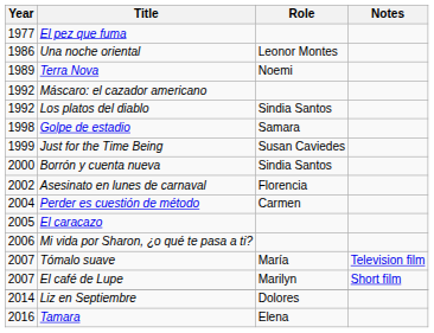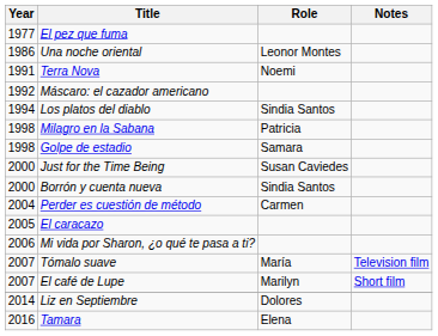 <table class="wikitable sortable">
 <tr>
 <th>Year</th>
 <th>Title</th>
 <th>Role</th>
 <th>Notes</th>
 </tr>
 <tr>
 <td>1977</td>
 <td><em><a href='#'>El pez que fuma</a></em></td>
 <td></td>
 <td></td>
 </tr>
 <tr>
 <td>1986</td>
 <td><em>Una noche oriental</em></td>
 <td>Leonor Montes</td>
 <td></td>
 </tr>
 <tr>
-<td>1989</td>
+<td>1991</td>
 <td><em><a href='#'>Terra Nova</a></em></td>
 <td>Noemi</td>
 <td></td>
 </tr>
 <tr>
 <td>1992</td>
 <td><em>Máscaro: el cazador americano</em></td>
 <td></td>
 <td></td>
 </tr>
 <tr>
-<td>1992</td>
+<td>1994</td>
 <td><em>Los platos del diablo</em></td>
 <td>Sindia Santos</td>
+<td></td>
+</tr>
+<tr>
+<td>1998</td>
+<td><em><a href='#'>Milagro en la Sabana</a></em></td>
+<td>Patricia</td>
 <td></td>
 </tr>
 <tr>
 <td>1998</td>
 <td><em><a href='#'>Golpe de estadio</a></em></td>
 <td>Samara</td>
 <td></td>
 </tr>
 <tr>
-<td>1999</td>
+<td>2000</td>
 <td><em>Just for the Time Being</em></td>
 <td>Susan Caviedes</td>
 <td></td>
 </tr>
 <tr>
 <td>2000</td>
 <td><em>Borrón y cuenta nueva</em></td>
 <td>Sindia Santos</td>
-<td></td>
-</tr>
-<tr>
-<td>2002</td>
-<td><em>Asesinato en lunes de carnaval</em></td>
-<td>Florencia</td>
 <td></td>
 </tr>
 <tr>
 <td>2004</td>
 <td><em><a href='#'>Perder es cuestión de método</a></em></td>
 <td>Carmen</td>
 <td></td>
 </tr>
 <tr>
 <td>2005</td>
 <td><em><a href='#'>El caracazo</a></em></td>
 <td></td>
 <td></td>
 </tr>
 <tr>
 <td>2006</td>
 <td><em>Mi vida por Sharon, ¿o qué te pasa a ti?</em></td>
 <td></td>
 <td></td>
 </tr>
 <tr>
 <td>2007</td>
 <td><em>Tómalo suave</em></td>
 <td>María</td>
 <td><a href='#'>Television film</a></td>
 </tr>
 <tr>
 <td>2007</td>
 <td><em>El café de Lupe</em></td>
 <td>Marilyn</td>
 <td><a href='#'>Short film</a></td>
 </tr>
 <tr>
 </tr>
 <tr>
 <td>2014</td>
 <td><em>Liz en Septiembre</em></td>
 <td>Dolores</td>
 <td></td>
 </tr>
 <tr>
 <td>2016</td>
 <td><em><a href='#'>Tamara</a></em></td>
 <td>Elena</td>
 <td></td>
 </tr>
 </table>
